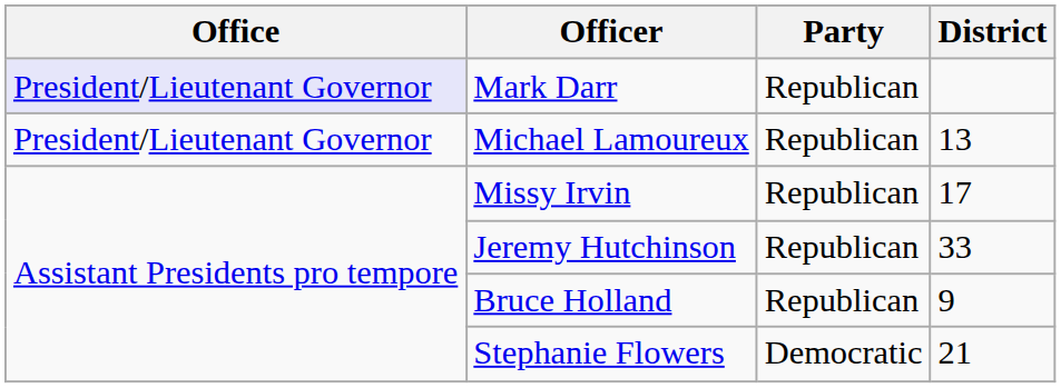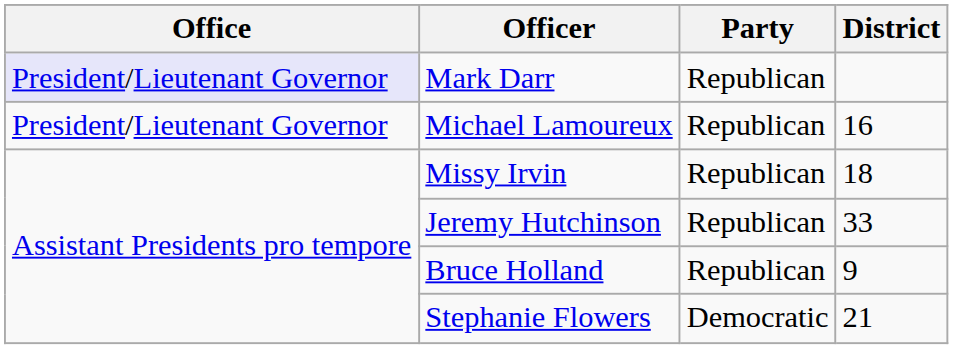 <table class="wikitable">
 <tr>
 <th>Office</th>
 <th>Officer</th>
 <th>Party</th>
 <th>District</th>
 </tr>
 <tr>
 <td style="background: lavender;"><a href='#'>President</a>/<a href='#'>Lieutenant Governor</a></td>
 <td><a href='#'>Mark Darr</a></td>
 <td>Republican</td>
 <td></td>
 </tr>
 <tr>
 <td><a href='#'>President</a>/<a href='#'>Lieutenant Governor</a></td>
 <td><a href='#'>Michael Lamoureux</a></td>
 <td>Republican</td>
-<td>13</td>
+<td>16</td>
 </tr>
 <tr>
 <td rowspan=4><a href='#'>Assistant Presidents pro tempore</a></td>
 <td><a href='#'>Missy Irvin</a></td>
 <td>Republican</td>
-<td>17</td>
+<td>18</td>
 </tr>
 <tr>
 <td><a href='#'>Jeremy Hutchinson</a></td>
 <td>Republican</td>
 <td>33</td>
 </tr>
 <tr>
 <td><a href='#'>Bruce Holland</a></td>
 <td>Republican</td>
 <td>9</td>
 </tr>
 <tr>
 <td><a href='#'>Stephanie Flowers</a></td>
 <td>Democratic</td>
 <td>21</td>
 </tr>
 </table>
